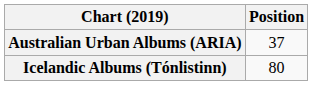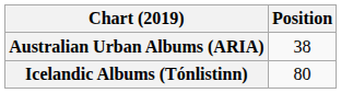 <table class="wikitable sortable plainrowheaders" style="text-align:center">
 <tr>
 <th scope="col">Chart (2019)</th>
 <th scope="col">Position</th>
 </tr>
 <tr>
 <th scope="row">Australian Urban Albums (ARIA)</th>
-<td>37</td>
+<td>38</td>
 </tr>
 <tr>
 <th scope="row">Icelandic Albums (Tónlistinn)</th>
 <td>80</td>
 </tr>
 </table>
